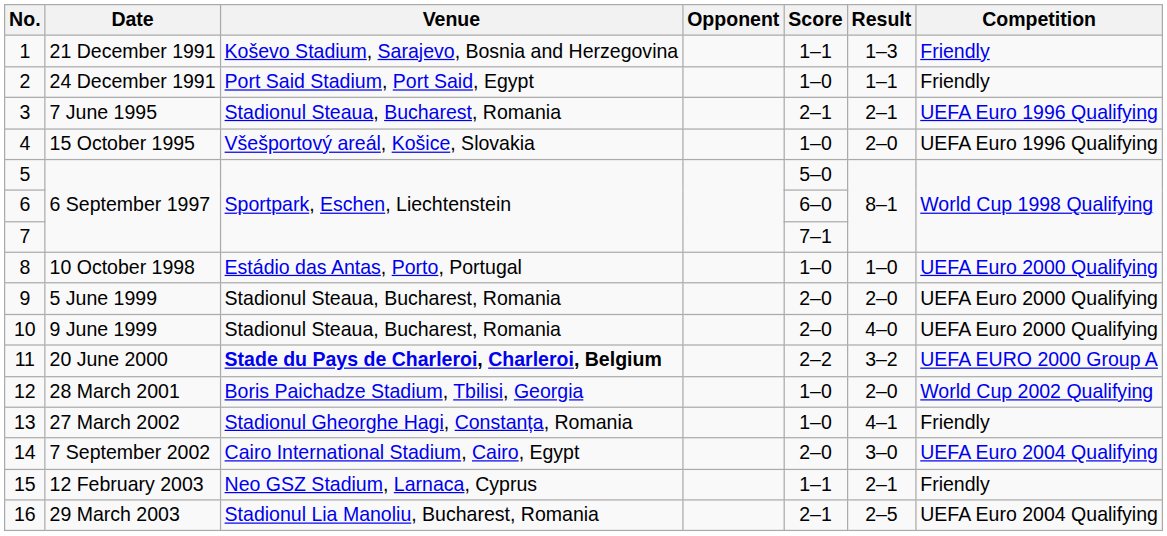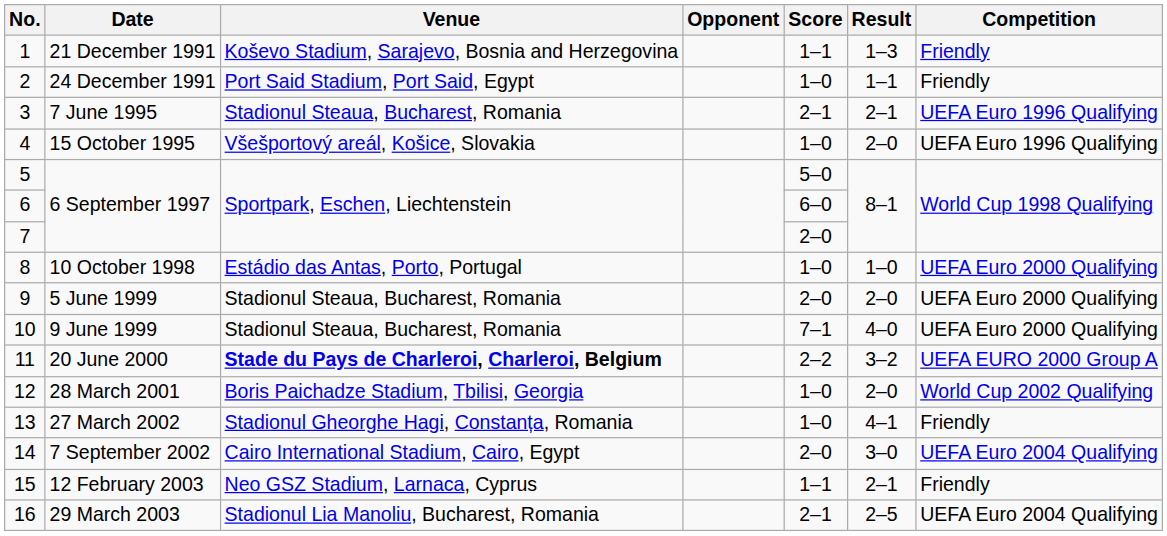 <table class="wikitable sortable">
 <tr>
 <th scope="col">No.</th>
 <th scope="col">Date</th>
 <th scope="col">Venue</th>
 <th scope="col">Opponent</th>
 <th scope="col">Score</th>
 <th scope="col">Result</th>
 <th scope="col">Competition</th>
 </tr>
 <tr>
 <td align="center">1</td>
 <td>21 December 1991</td>
 <td><a href='#'>Koševo Stadium</a>, <a href='#'>Sarajevo</a>, Bosnia and Herzegovina</td>
 <td></td>
 <td align="center">1–1</td>
 <td align="center">1–3</td>
 <td><a href='#'>Friendly</a></td>
 </tr>
 <tr>
 <td align="center">2</td>
 <td>24 December 1991</td>
 <td><a href='#'>Port Said Stadium</a>, <a href='#'>Port Said</a>, Egypt</td>
 <td></td>
 <td align="center">1–0</td>
 <td align="center">1–1</td>
 <td>Friendly</td>
 </tr>
 <tr>
 <td align="center">3</td>
 <td>7 June 1995</td>
 <td><a href='#'>Stadionul Steaua</a>, <a href='#'>Bucharest</a>, Romania</td>
 <td></td>
 <td align="center">2–1</td>
 <td align="center">2–1</td>
 <td><a href='#'>UEFA Euro 1996 Qualifying</a></td>
 </tr>
 <tr>
 <td align="center">4</td>
 <td>15 October 1995</td>
 <td><a href='#'>Všešportový areál</a>, <a href='#'>Košice</a>, Slovakia</td>
 <td></td>
 <td align="center">1–0</td>
 <td align="center">2–0</td>
 <td>UEFA Euro 1996 Qualifying</td>
 </tr>
 <tr>
 <td align="center">5</td>
 <td rowspan="3">6 September 1997</td>
 <td rowspan="3"><a href='#'>Sportpark</a>, <a href='#'>Eschen</a>, Liechtenstein</td>
 <td rowspan="3"></td>
 <td align="center">5–0</td>
 <td rowspan="3" align="center">8–1</td>
 <td rowspan="3"><a href='#'>World Cup 1998 Qualifying</a></td>
 </tr>
 <tr>
 <td align="center">6</td>
 <td align="center">6–0</td>
 </tr>
 <tr>
 <td align="center">7</td>
-<td align="center">7–1</td>
+<td align="center">2–0</td>
 </tr>
 <tr>
 <td align="center">8</td>
 <td>10 October 1998</td>
 <td><a href='#'>Estádio das Antas</a>, <a href='#'>Porto</a>, Portugal</td>
 <td></td>
 <td align="center">1–0</td>
 <td align="center">1–0</td>
 <td><a href='#'>UEFA Euro 2000 Qualifying</a></td>
 </tr>
 <tr>
 <td align="center">9</td>
 <td>5 June 1999</td>
 <td>Stadionul Steaua, Bucharest, Romania</td>
 <td></td>
 <td align="center">2–0</td>
 <td align="center">2–0</td>
 <td>UEFA Euro 2000 Qualifying</td>
 </tr>
 <tr>
 <td align="center">10</td>
 <td>9 June 1999</td>
 <td>Stadionul Steaua, Bucharest, Romania</td>
 <td></td>
-<td align="center">2–0</td>
+<td align="center">7–1</td>
 <td align="center">4–0</td>
 <td>UEFA Euro 2000 Qualifying</td>
 </tr>
 <tr>
 <td align="center">11</td>
 <td>20 June 2000</td>
 <td><strong><a href='#'>Stade du Pays de Charleroi</a>, <a href='#'>Charleroi</a>, Belgium</strong></td>
 <td></td>
 <td align="center">2–2</td>
 <td align="center">3–2</td>
 <td><a href='#'>UEFA EURO 2000 Group A</a></td>
 </tr>
 <tr>
 <td align="center">12</td>
 <td>28 March 2001</td>
 <td><a href='#'>Boris Paichadze Stadium</a>, <a href='#'>Tbilisi</a>, <a href='#'>Georgia</a></td>
 <td></td>
 <td align="center">1–0</td>
 <td align="center">2–0</td>
 <td><a href='#'>World Cup 2002 Qualifying</a></td>
 </tr>
 <tr>
 <td align="center">13</td>
 <td>27 March 2002</td>
 <td><a href='#'>Stadionul Gheorghe Hagi</a>, <a href='#'>Constanța</a>, Romania</td>
 <td></td>
 <td align="center">1–0</td>
 <td align="center">4–1</td>
 <td>Friendly</td>
 </tr>
 <tr>
 <td align="center">14</td>
 <td>7 September 2002</td>
 <td><a href='#'>Cairo International Stadium</a>, <a href='#'>Cairo</a>, Egypt</td>
 <td></td>
 <td align="center">2–0</td>
 <td align="center">3–0</td>
 <td><a href='#'>UEFA Euro 2004 Qualifying</a></td>
 </tr>
 <tr>
 <td align="center">15</td>
 <td>12 February 2003</td>
 <td><a href='#'>Neo GSZ Stadium</a>, <a href='#'>Larnaca</a>, Cyprus</td>
 <td></td>
 <td align="center">1–1</td>
 <td align="center">2–1</td>
 <td>Friendly</td>
 </tr>
 <tr>
 <td align="center">16</td>
 <td>29 March 2003</td>
 <td><a href='#'>Stadionul Lia Manoliu</a>, Bucharest, Romania</td>
 <td></td>
 <td align="center">2–1</td>
 <td align="center">2–5</td>
 <td>UEFA Euro 2004 Qualifying</td>
 </tr>
 </table>
